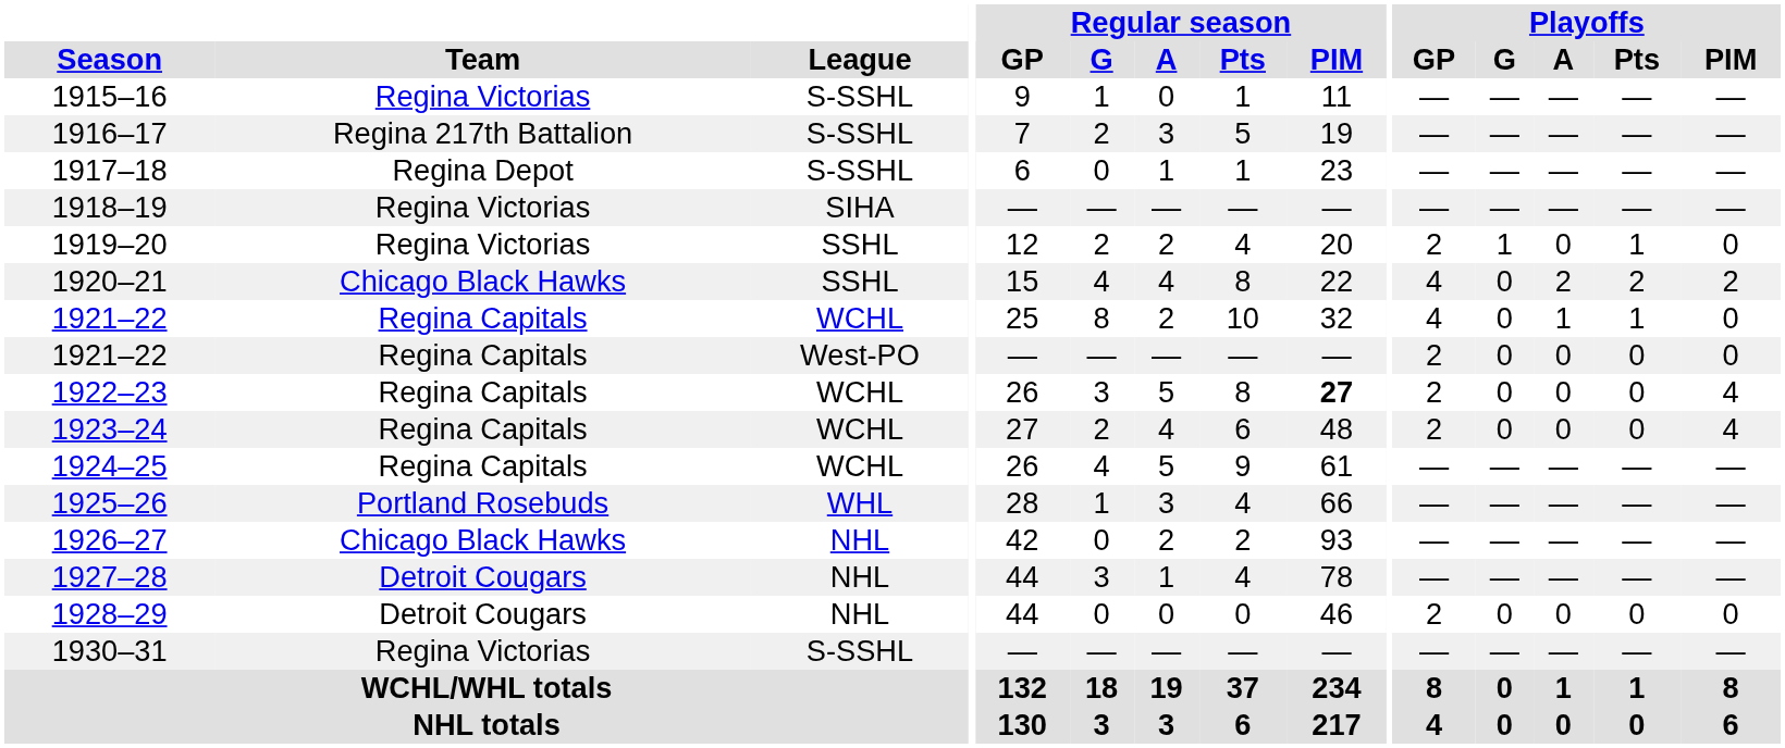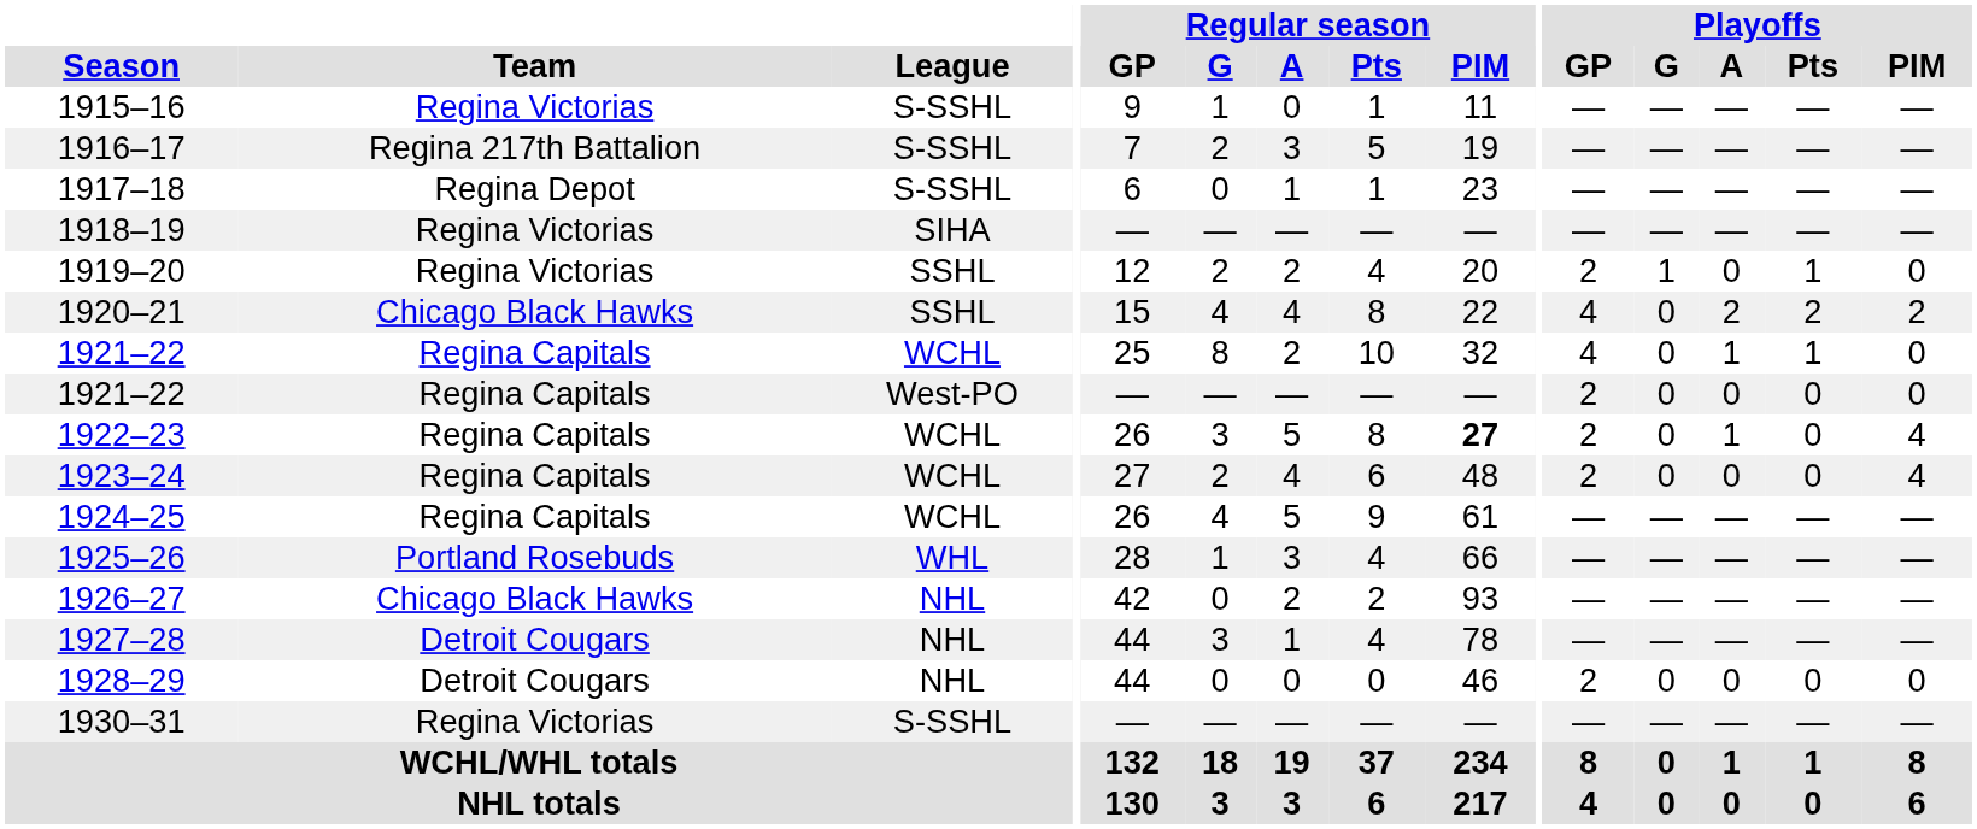 <table border="0" cellpadding="1" cellspacing="0" style="text-align:center; width:60em">
 <tr bgcolor="#e0e0e0">
 <th colspan="3" bgcolor="#ffffff"></th>
 <th rowspan="100" bgcolor="#ffffff"></th>
 <th colspan="5"><a href='#'>Regular season</a></th>
 <th rowspan="100" bgcolor="#ffffff"></th>
 <th colspan="5"><a href='#'>Playoffs</a></th>
 </tr>
 <tr bgcolor="#e0e0e0">
 <th><a href='#'>Season</a></th>
 <th>Team</th>
 <th>League</th>
 <th>GP</th>
 <th><a href='#'>G</a></th>
 <th><a href='#'>A</a></th>
 <th><a href='#'>Pts</a></th>
 <th><a href='#'>PIM</a></th>
 <th>GP</th>
 <th>G</th>
 <th>A</th>
 <th>Pts</th>
 <th>PIM</th>
 </tr>
 <tr>
 <td>1915–16</td>
 <td><a href='#'>Regina Victorias</a></td>
 <td>S-SSHL</td>
 <td>9</td>
 <td>1</td>
 <td>0</td>
 <td>1</td>
 <td>11</td>
 <td>—</td>
 <td>—</td>
 <td>—</td>
 <td>—</td>
 <td>—</td>
 </tr>
 <tr bgcolor="#f0f0f0">
 <td>1916–17</td>
 <td>Regina 217th Battalion</td>
 <td>S-SSHL</td>
 <td>7</td>
 <td>2</td>
 <td>3</td>
 <td>5</td>
 <td>19</td>
 <td>—</td>
 <td>—</td>
 <td>—</td>
 <td>—</td>
 <td>—</td>
 </tr>
 <tr>
 <td>1917–18</td>
 <td>Regina Depot</td>
 <td>S-SSHL</td>
 <td>6</td>
 <td>0</td>
 <td>1</td>
 <td>1</td>
 <td>23</td>
 <td>—</td>
 <td>—</td>
 <td>—</td>
 <td>—</td>
 <td>—</td>
 </tr>
 <tr bgcolor="#f0f0f0">
 <td>1918–19</td>
 <td>Regina Victorias</td>
 <td>SIHA</td>
 <td>—</td>
 <td>—</td>
 <td>—</td>
 <td>—</td>
 <td>—</td>
 <td>—</td>
 <td>—</td>
 <td>—</td>
 <td>—</td>
 <td>—</td>
 </tr>
 <tr>
 <td>1919–20</td>
 <td>Regina Victorias</td>
 <td>SSHL</td>
 <td>12</td>
 <td>2</td>
 <td>2</td>
 <td>4</td>
 <td>20</td>
 <td>2</td>
 <td>1</td>
 <td>0</td>
 <td>1</td>
 <td>0</td>
 </tr>
 <tr bgcolor="#f0f0f0">
 <td>1920–21</td>
 <td><a href='#'>Chicago Black Hawks</a></td>
 <td>SSHL</td>
 <td>15</td>
 <td>4</td>
 <td>4</td>
 <td>8</td>
 <td>22</td>
 <td>4</td>
 <td>0</td>
 <td>2</td>
 <td>2</td>
 <td>2</td>
 </tr>
 <tr>
 <td><a href='#'>1921–22</a></td>
 <td><a href='#'>Regina Capitals</a></td>
 <td><a href='#'>WCHL</a></td>
 <td>25</td>
 <td>8</td>
 <td>2</td>
 <td>10</td>
 <td>32</td>
 <td>4</td>
 <td>0</td>
 <td>1</td>
 <td>1</td>
 <td>0</td>
 </tr>
 <tr bgcolor="#f0f0f0">
 <td>1921–22</td>
 <td>Regina Capitals</td>
 <td>West-PO</td>
 <td>—</td>
 <td>—</td>
 <td>—</td>
 <td>—</td>
 <td>—</td>
 <td>2</td>
 <td>0</td>
 <td>0</td>
 <td>0</td>
 <td>0</td>
 </tr>
 <tr>
 <td><a href='#'>1922–23</a></td>
 <td>Regina Capitals</td>
 <td>WCHL</td>
 <td>26</td>
 <td>3</td>
 <td>5</td>
 <td>8</td>
 <td><strong>27</strong></td>
 <td>2</td>
 <td>0</td>
-<td>0</td>
+<td>1</td>
 <td>0</td>
 <td>4</td>
 </tr>
 <tr bgcolor="#f0f0f0">
 <td><a href='#'>1923–24</a></td>
 <td>Regina Capitals</td>
 <td>WCHL</td>
 <td>27</td>
 <td>2</td>
 <td>4</td>
 <td>6</td>
 <td>48</td>
 <td>2</td>
 <td>0</td>
 <td>0</td>
 <td>0</td>
 <td>4</td>
 </tr>
 <tr>
 <td><a href='#'>1924–25</a></td>
 <td>Regina Capitals</td>
 <td>WCHL</td>
 <td>26</td>
 <td>4</td>
 <td>5</td>
 <td>9</td>
 <td>61</td>
 <td>—</td>
 <td>—</td>
 <td>—</td>
 <td>—</td>
 <td>—</td>
 </tr>
 <tr bgcolor="#f0f0f0">
 <td><a href='#'>1925–26</a></td>
 <td><a href='#'>Portland Rosebuds</a></td>
 <td><a href='#'>WHL</a></td>
 <td>28</td>
 <td>1</td>
 <td>3</td>
 <td>4</td>
 <td>66</td>
 <td>—</td>
 <td>—</td>
 <td>—</td>
 <td>—</td>
 <td>—</td>
 </tr>
 <tr>
 <td><a href='#'>1926–27</a></td>
 <td><a href='#'>Chicago Black Hawks</a></td>
 <td><a href='#'>NHL</a></td>
 <td>42</td>
 <td>0</td>
 <td>2</td>
 <td>2</td>
 <td>93</td>
 <td>—</td>
 <td>—</td>
 <td>—</td>
 <td>—</td>
 <td>—</td>
 </tr>
 <tr bgcolor="#f0f0f0">
 <td><a href='#'>1927–28</a></td>
 <td><a href='#'>Detroit Cougars</a></td>
 <td>NHL</td>
 <td>44</td>
 <td>3</td>
 <td>1</td>
 <td>4</td>
 <td>78</td>
 <td>—</td>
 <td>—</td>
 <td>—</td>
 <td>—</td>
 <td>—</td>
 </tr>
 <tr>
 <td><a href='#'>1928–29</a></td>
 <td>Detroit Cougars</td>
 <td>NHL</td>
 <td>44</td>
 <td>0</td>
 <td>0</td>
 <td>0</td>
 <td>46</td>
 <td>2</td>
 <td>0</td>
 <td>0</td>
 <td>0</td>
 <td>0</td>
 </tr>
 <tr bgcolor="#f0f0f0">
 <td>1930–31</td>
 <td>Regina Victorias</td>
 <td>S-SSHL</td>
 <td>—</td>
 <td>—</td>
 <td>—</td>
 <td>—</td>
 <td>—</td>
 <td>—</td>
 <td>—</td>
 <td>—</td>
 <td>—</td>
 <td>—</td>
 </tr>
 <tr bgcolor="#e0e0e0">
 <th colspan="3">WCHL/WHL totals</th>
 <th>132</th>
 <th>18</th>
 <th>19</th>
 <th>37</th>
 <th>234</th>
 <th>8</th>
 <th>0</th>
 <th>1</th>
 <th>1</th>
 <th>8</th>
 </tr>
 <tr bgcolor="#e0e0e0">
 <th colspan="3">NHL totals</th>
 <th>130</th>
 <th>3</th>
 <th>3</th>
 <th>6</th>
 <th>217</th>
 <th>4</th>
 <th>0</th>
 <th>0</th>
 <th>0</th>
 <th>6</th>
 </tr>
 </table>
